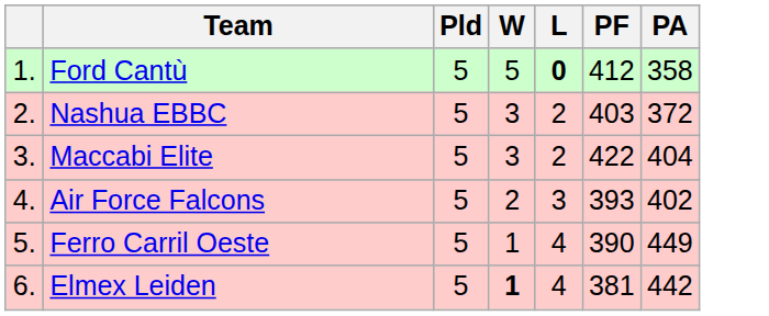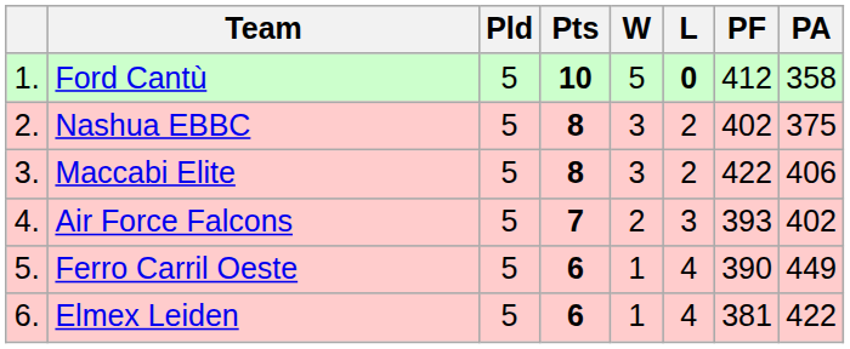 <table class=wikitable style="text-align:center">
 <tr>
 <th width=15></th>
 <th width=220>Team</th>
 <th width=20>Pld</th>
+<th width=30>Pts</th>
 <th width=20>W</th>
 <th width=20>L</th>
 <th width=20>PF</th>
 <th width=20>PA</th>
 </tr>
 <tr style="background: #ccffcc;">
 <td>1.</td>
 <td align=left> <a href='#'>Ford Cantù</a></td>
 <td>5</td>
+<td><strong>10</strong></td>
 <td>5</td>
 <td><strong>0</strong></td>
 <td>412</td>
 <td>358</td>
 </tr>
 <tr style="background:#ffcccc;">
 <td>2.</td>
 <td align=left> <a href='#'>Nashua EBBC</a></td>
 <td>5</td>
+<td><strong>8</strong></td>
 <td>3</td>
 <td>2</td>
-<td>403</td>
-<td>372</td>
+<td>402</td>
+<td>375</td>
 </tr>
 <tr style="background:#ffcccc;">
 <td>3.</td>
 <td align=left> <a href='#'>Maccabi Elite</a></td>
 <td>5</td>
+<td><strong>8</strong></td>
 <td>3</td>
 <td>2</td>
 <td>422</td>
-<td>404</td>
+<td>406</td>
 </tr>
 <tr style="background:#ffcccc;">
 <td>4.</td>
 <td align=left> <a href='#'>Air Force Falcons</a></td>
 <td>5</td>
+<td><strong>7</strong></td>
 <td>2</td>
 <td>3</td>
 <td>393</td>
 <td>402</td>
 </tr>
 <tr style="background:#ffcccc;">
 <td>5.</td>
 <td align=left> <a href='#'>Ferro Carril Oeste</a></td>
 <td>5</td>
+<td><strong>6</strong></td>
 <td>1</td>
 <td>4</td>
 <td>390</td>
 <td>449</td>
 </tr>
 <tr style="background:#ffcccc;">
 <td>6.</td>
 <td align=left> <a href='#'>Elmex Leiden</a></td>
 <td>5</td>
-<td><strong>1</strong></td>
+<td><strong>6</strong></td>
+<td>1</td>
 <td>4</td>
 <td>381</td>
-<td>442</td>
+<td>422</td>
 </tr>
 </table>
